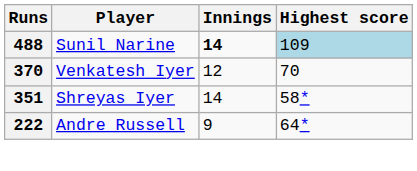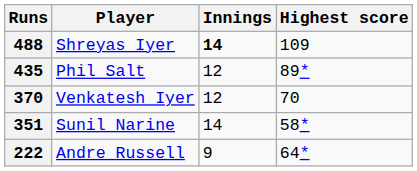 <table class="wikitable">
 <tr>
 <th>Runs</th>
 <th>Player</th>
 <th>Innings</th>
 <th>Highest score</th>
 </tr>
 <tr>
 <th>488</th>
-<td><a href='#'>Sunil Narine</a></td>
+<td><a href='#'>Shreyas Iyer</a></td>
 <td><strong>14</strong></td>
-<td style="background: lightblue;">109</td>
+<td>109</td>
+</tr>
+<tr>
+<th>435</th>
+<td><a href='#'>Phil Salt</a></td>
+<td>12</td>
+<td>89<a href='#'>*</a></td>
 </tr>
 <tr>
 <th>370</th>
 <td><a href='#'>Venkatesh Iyer</a></td>
 <td>12</td>
 <td>70</td>
 </tr>
 <tr>
 <th>351</th>
-<td><a href='#'>Shreyas Iyer</a></td>
+<td><a href='#'>Sunil Narine</a></td>
 <td>14</td>
 <td>58<a href='#'>*</a></td>
 </tr>
 <tr>
 <th>222</th>
 <td><a href='#'>Andre Russell</a></td>
 <td>9</td>
 <td>64<a href='#'>*</a></td>
 </tr>
 </table>
